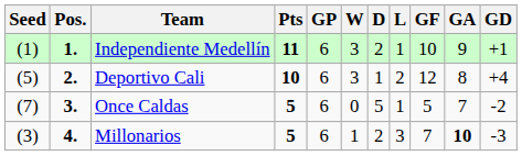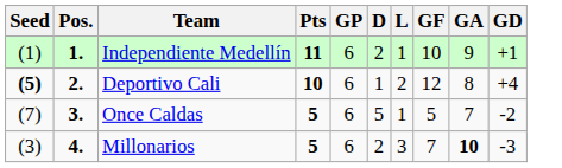 <table class="wikitable sortable" style="text-align: center;">
 <tr>
 <th align="center">Seed</th>
 <th align="center">Pos.</th>
 <th align="center">Team</th>
 <th align="center">Pts</th>
 <th align="center">GP</th>
-<th align="center">W</th>
 <th align="center">D</th>
 <th align="center">L</th>
 <th align="center">GF</th>
 <th align="center">GA</th>
 <th align="center">GD</th>
 </tr>
 <tr style="background: #CCFFCC;">
 <td>(1)</td>
 <td><strong>1.</strong></td>
 <td align="left"><a href='#'>Independiente Medellín</a></td>
 <td><strong>11</strong></td>
 <td>6</td>
-<td>3</td>
 <td>2</td>
 <td>1</td>
 <td>10</td>
 <td>9</td>
 <td>+1</td>
 </tr>
 <tr>
-<td>(5)</td>
+<td><strong>(5)</strong></td>
 <td><strong>2.</strong></td>
 <td align="left"><a href='#'>Deportivo Cali</a></td>
 <td><strong>10</strong></td>
 <td>6</td>
-<td>3</td>
 <td>1</td>
 <td>2</td>
 <td>12</td>
 <td>8</td>
 <td>+4</td>
 </tr>
 <tr>
 <td>(7)</td>
 <td><strong>3.</strong></td>
 <td align="left"><a href='#'>Once Caldas</a></td>
 <td><strong>5</strong></td>
 <td>6</td>
-<td>0</td>
 <td>5</td>
 <td>1</td>
 <td>5</td>
 <td>7</td>
 <td>-2</td>
 </tr>
 <tr>
 <td>(3)</td>
 <td><strong>4.</strong></td>
 <td align="left"><a href='#'>Millonarios</a></td>
 <td><strong>5</strong></td>
 <td>6</td>
-<td>1</td>
 <td>2</td>
 <td>3</td>
 <td>7</td>
 <td><strong>10</strong></td>
 <td>-3</td>
 </tr>
 </table>
